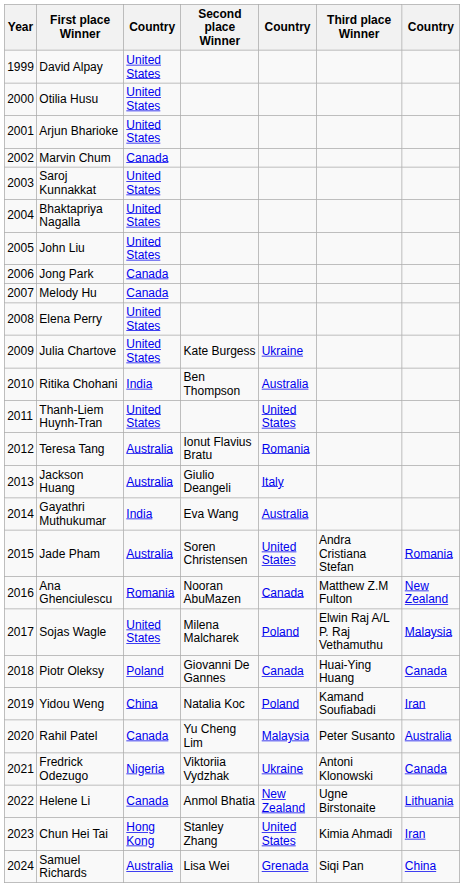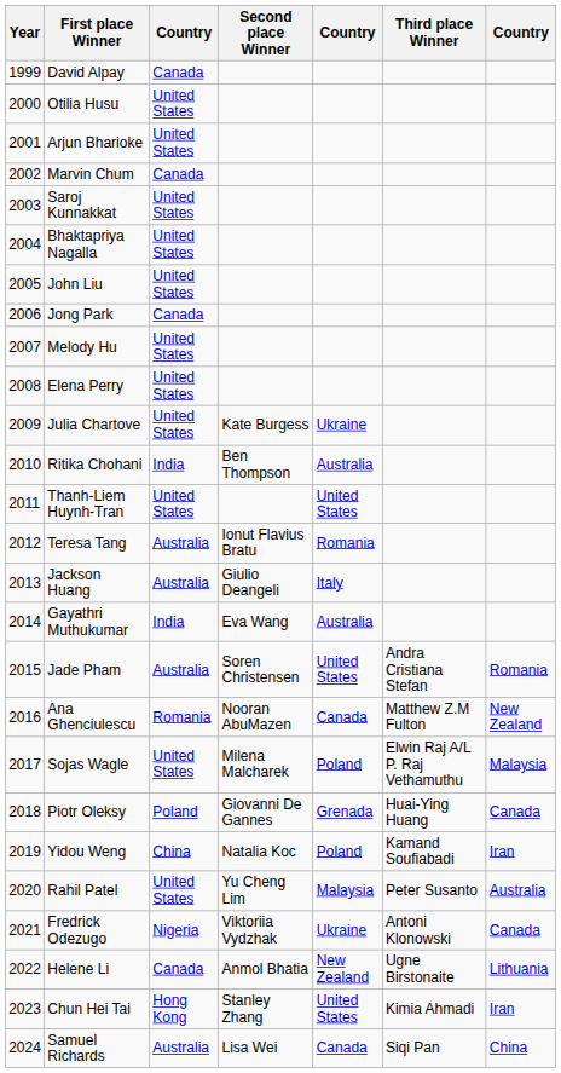 <table class="wikitable">
 <tr>
 <th>Year</th>
 <th>First place Winner</th>
 <th>Country</th>
 <th>Second place Winner</th>
 <th>Country</th>
 <th>Third place Winner</th>
 <th>Country</th>
 </tr>
 <tr>
 <td>1999</td>
 <td>David Alpay</td>
-<td><a href='#'>United States</a></td>
+<td><a href='#'>Canada</a></td>
 <td></td>
 <td></td>
 <td></td>
 <td></td>
 </tr>
 <tr>
 <td>2000</td>
 <td>Otilia Husu</td>
 <td><a href='#'>United States</a></td>
 <td></td>
 <td></td>
 <td></td>
 <td></td>
 </tr>
 <tr>
 <td>2001</td>
 <td>Arjun Bharioke</td>
 <td><a href='#'>United States</a></td>
 <td></td>
 <td></td>
 <td></td>
 <td></td>
 </tr>
 <tr>
 <td>2002</td>
 <td>Marvin Chum</td>
 <td><a href='#'>Canada</a></td>
 <td></td>
 <td></td>
 <td></td>
 <td></td>
 </tr>
 <tr>
 <td>2003</td>
 <td>Saroj Kunnakkat</td>
 <td><a href='#'>United States</a></td>
 <td></td>
 <td></td>
 <td></td>
 <td></td>
 </tr>
 <tr>
 <td>2004</td>
 <td>Bhaktapriya Nagalla</td>
 <td><a href='#'>United States</a></td>
 <td></td>
 <td></td>
 <td></td>
 <td></td>
 </tr>
 <tr>
 <td>2005</td>
 <td>John Liu</td>
 <td><a href='#'>United States</a></td>
 <td></td>
 <td></td>
 <td></td>
 <td></td>
 </tr>
 <tr>
 <td>2006</td>
 <td>Jong Park</td>
 <td><a href='#'>Canada</a></td>
 <td></td>
 <td></td>
 <td></td>
 <td></td>
 </tr>
 <tr>
 <td>2007</td>
 <td>Melody Hu</td>
-<td><a href='#'>Canada</a></td>
+<td><a href='#'>United States</a></td>
 <td></td>
 <td></td>
 <td></td>
 <td></td>
 </tr>
 <tr>
 <td>2008</td>
 <td>Elena Perry</td>
 <td><a href='#'>United States</a></td>
 <td></td>
 <td></td>
 <td></td>
 <td></td>
 </tr>
 <tr>
 <td>2009</td>
 <td>Julia Chartove</td>
 <td><a href='#'>United States</a></td>
 <td>Kate Burgess</td>
 <td><a href='#'>Ukraine</a></td>
 <td></td>
 <td></td>
 </tr>
 <tr>
 <td>2010</td>
 <td>Ritika Chohani</td>
 <td><a href='#'>India</a></td>
 <td>Ben Thompson</td>
 <td><a href='#'>Australia</a></td>
 <td></td>
 <td></td>
 </tr>
 <tr>
 <td>2011</td>
 <td>Thanh-Liem Huynh-Tran</td>
 <td><a href='#'>United States</a></td>
 <td></td>
 <td><a href='#'>United States</a></td>
 <td></td>
 <td></td>
 </tr>
 <tr>
 <td>2012</td>
 <td>Teresa Tang</td>
 <td><a href='#'>Australia</a></td>
 <td>Ionut Flavius Bratu</td>
 <td><a href='#'>Romania</a></td>
 <td></td>
 <td></td>
 </tr>
 <tr>
 <td>2013</td>
 <td>Jackson Huang</td>
 <td><a href='#'>Australia</a></td>
 <td>Giulio Deangeli</td>
 <td><a href='#'>Italy</a></td>
 <td></td>
 <td></td>
 </tr>
 <tr>
 <td>2014</td>
 <td>Gayathri Muthukumar</td>
 <td><a href='#'>India</a></td>
 <td>Eva Wang</td>
 <td><a href='#'>Australia</a></td>
 <td></td>
 <td></td>
 </tr>
 <tr>
 <td>2015</td>
 <td>Jade Pham</td>
 <td><a href='#'>Australia</a></td>
 <td>Soren Christensen</td>
 <td><a href='#'>United States</a></td>
 <td>Andra Cristiana Stefan</td>
 <td><a href='#'>Romania</a></td>
 </tr>
 <tr>
 <td>2016</td>
 <td>Ana Ghenciulescu</td>
 <td><a href='#'>Romania</a></td>
 <td>Nooran AbuMazen</td>
 <td><a href='#'>Canada</a></td>
 <td>Matthew Z.M Fulton</td>
 <td><a href='#'>New Zealand</a></td>
 </tr>
 <tr>
 <td>2017</td>
 <td>Sojas Wagle</td>
 <td><a href='#'>United States</a></td>
 <td>Milena Malcharek</td>
 <td><a href='#'>Poland</a></td>
 <td>Elwin Raj A/L P. Raj Vethamuthu</td>
 <td><a href='#'>Malaysia</a></td>
 </tr>
 <tr>
 <td>2018</td>
 <td>Piotr Oleksy</td>
 <td><a href='#'>Poland</a></td>
 <td>Giovanni De Gannes</td>
-<td><a href='#'>Canada</a></td>
+<td><a href='#'>Grenada</a></td>
 <td>Huai-Ying Huang</td>
 <td><a href='#'>Canada</a></td>
 </tr>
 <tr>
 <td>2019</td>
 <td>Yidou Weng</td>
 <td><a href='#'>China</a></td>
 <td>Natalia Koc</td>
 <td><a href='#'>Poland</a></td>
 <td>Kamand Soufiabadi</td>
 <td><a href='#'>Iran</a></td>
 </tr>
 <tr>
 <td>2020</td>
 <td>Rahil Patel</td>
-<td><a href='#'>Canada</a></td>
+<td><a href='#'>United States</a></td>
 <td>Yu Cheng Lim</td>
 <td><a href='#'>Malaysia</a></td>
 <td>Peter Susanto</td>
 <td><a href='#'>Australia</a></td>
 </tr>
 <tr>
 <td>2021</td>
 <td>Fredrick Odezugo</td>
 <td><a href='#'>Nigeria</a></td>
 <td>Viktoriia Vydzhak</td>
 <td><a href='#'>Ukraine</a></td>
 <td>Antoni Klonowski</td>
 <td><a href='#'>Canada</a></td>
 </tr>
 <tr>
 <td>2022</td>
 <td>Helene Li</td>
 <td><a href='#'>Canada</a></td>
 <td>Anmol Bhatia</td>
 <td><a href='#'>New Zealand</a></td>
 <td>Ugne Birstonaite</td>
 <td><a href='#'>Lithuania</a></td>
 </tr>
 <tr>
 <td>2023</td>
 <td>Chun Hei Tai</td>
 <td><a href='#'>Hong Kong</a></td>
 <td>Stanley Zhang</td>
 <td><a href='#'>United States</a></td>
 <td>Kimia Ahmadi</td>
 <td><a href='#'>Iran</a></td>
 </tr>
 <tr>
 <td>2024</td>
 <td>Samuel Richards</td>
 <td><a href='#'>Australia</a></td>
 <td>Lisa Wei</td>
-<td><a href='#'>Grenada</a></td>
+<td><a href='#'>Canada</a></td>
 <td>Siqi Pan</td>
 <td><a href='#'>China</a></td>
 </tr>
 </table>
